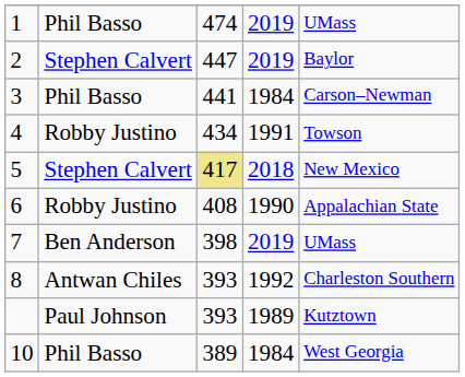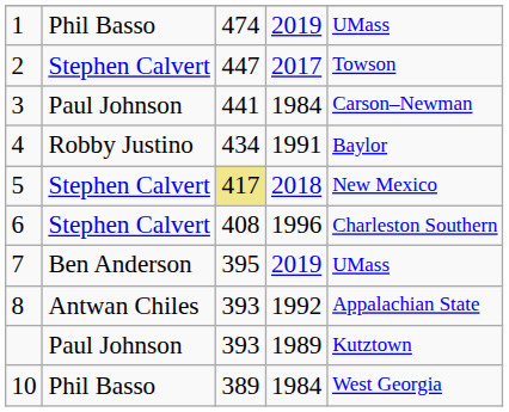 <table class="wikitable">
 <tr>
 </tr>
 <tr>
 <td>1</td>
 <td>Phil Basso</td>
 <td>474</td>
 <td><a href='#'>2019</a></td>
 <td style="font-size:80%;"><a href='#'>UMass</a></td>
 </tr>
 <tr>
 <td>2</td>
 <td><a href='#'>Stephen Calvert</a></td>
 <td>447</td>
-<td><a href='#'>2019</a></td>
-<td style="font-size:80%;"><a href='#'>Baylor</a></td>
+<td><a href='#'>2017</a></td>
+<td style="font-size:80%;"><a href='#'>Towson</a></td>
 </tr>
 <tr>
 <td>3</td>
-<td>Phil Basso</td>
+<td>Paul Johnson</td>
 <td>441</td>
 <td>1984</td>
 <td style="font-size:80%;"><a href='#'>Carson–Newman</a></td>
 </tr>
 <tr>
 <td>4</td>
 <td>Robby Justino</td>
 <td>434</td>
 <td>1991</td>
-<td style="font-size:80%;"><a href='#'>Towson</a></td>
+<td style="font-size:80%;"><a href='#'>Baylor</a></td>
 </tr>
 <tr>
 <td>5</td>
 <td><a href='#'>Stephen Calvert</a></td>
 <td style="background: khaki;">417</td>
 <td><a href='#'>2018</a></td>
 <td style="font-size:80%;"><a href='#'>New Mexico</a></td>
 </tr>
 <tr>
 <td>6</td>
-<td>Robby Justino</td>
+<td><a href='#'>Stephen Calvert</a></td>
 <td>408</td>
-<td>1990</td>
-<td style="font-size:80%;"><a href='#'>Appalachian State</a></td>
+<td>1996</td>
+<td style="font-size:80%;"><a href='#'>Charleston Southern</a></td>
 </tr>
 <tr>
 <td>7</td>
 <td>Ben Anderson</td>
-<td>398</td>
+<td>395</td>
 <td><a href='#'>2019</a></td>
 <td style="font-size:80%;"><a href='#'>UMass</a></td>
 </tr>
 <tr>
 <td>8</td>
 <td>Antwan Chiles</td>
 <td>393</td>
 <td>1992</td>
-<td style="font-size:80%;"><a href='#'>Charleston Southern</a></td>
+<td style="font-size:80%;"><a href='#'>Appalachian State</a></td>
 </tr>
 <tr>
 <td></td>
 <td>Paul Johnson</td>
 <td>393</td>
 <td>1989</td>
 <td style="font-size:80%;"><a href='#'>Kutztown</a></td>
 </tr>
 <tr>
 <td>10</td>
 <td>Phil Basso</td>
 <td>389</td>
 <td>1984</td>
 <td style="font-size:80%;"><a href='#'>West Georgia</a></td>
 </tr>
 </table>
